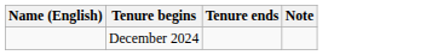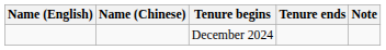 <table class="wikitable">
 <tr>
 <th>Name (English)</th>
+<th>Name (Chinese)</th>
 <th>Tenure begins</th>
 <th>Tenure ends</th>
 <th>Note</th>
 </tr>
 <tr>
 <td></td>
+<td></td>
 <td>December 2024</td>
 <td></td>
 <td></td>
 </tr>
 </table>
